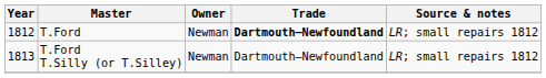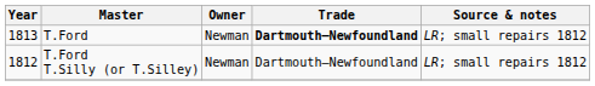 <table class=" wikitable">
 <tr>
 <th>Year</th>
 <th>Master</th>
 <th>Owner</th>
 <th>Trade</th>
 <th>Source & notes</th>
 </tr>
 <tr>
-<td>1812</td>
+<td>1813</td>
 <td>T.Ford</td>
 <td>Newman</td>
 <td><strong>Dartmouth–Newfoundland</strong></td>
 <td><em>LR</em>; small repairs 1812</td>
 </tr>
 <tr>
-<td>1813</td>
+<td>1812</td>
 <td>T.Ford<br>T.Silly (or T.Silley)</td>
 <td>Newman</td>
 <td>Dartmouth–Newfoundland</td>
 <td><em>LR</em>; small repairs 1812</td>
 </tr>
 <tr>
 </tr>
 </table>
